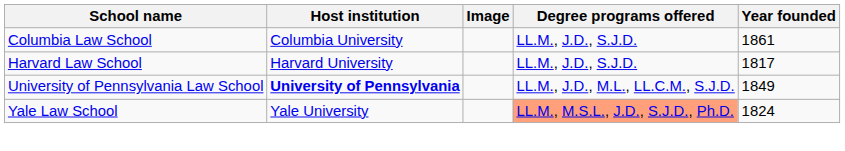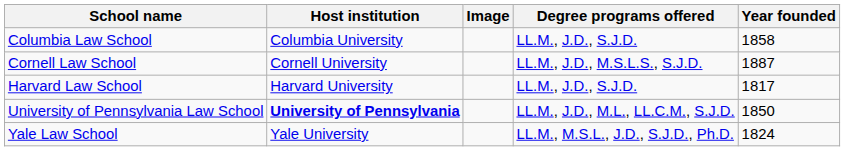 <table class="wikitable sortable">
 <tr>
 <th>School name</th>
 <th>Host institution</th>
 <th>Image</th>
 <th>Degree programs offered</th>
 <th>Year founded</th>
 </tr>
 <tr>
 <td><a href='#'>Columbia Law School</a></td>
 <td><a href='#'>Columbia University</a></td>
 <td></td>
 <td><a href='#'>LL.M.</a>, <a href='#'>J.D.</a>, <a href='#'>S.J.D.</a></td>
-<td>1861</td>
+<td>1858</td>
+</tr>
+<tr>
+<td><a href='#'>Cornell Law School</a></td>
+<td><a href='#'>Cornell University</a></td>
+<td></td>
+<td><a href='#'>LL.M.</a>, <a href='#'>J.D.</a>, <a href='#'>M.S.L.S.</a>, <a href='#'>S.J.D.</a></td>
+<td>1887</td>
 </tr>
 <tr>
 <td><a href='#'>Harvard Law School</a></td>
 <td><a href='#'>Harvard University</a></td>
 <td></td>
 <td><a href='#'>LL.M.</a>, <a href='#'>J.D.</a>, <a href='#'>S.J.D.</a></td>
 <td>1817</td>
 </tr>
 <tr>
 <td><a href='#'>University of Pennsylvania Law School</a></td>
 <td><strong><a href='#'>University of Pennsylvania</a></strong></td>
 <td></td>
 <td><a href='#'>LL.M.</a>, <a href='#'>J.D.</a>, <a href='#'>M.L.</a>, <a href='#'>LL.C.M.</a>, <a href='#'>S.J.D.</a></td>
-<td>1849</td>
+<td>1850</td>
 </tr>
 <tr>
 <td><a href='#'>Yale Law School</a></td>
 <td><a href='#'>Yale University</a></td>
 <td></td>
-<td style="background: lightsalmon;"><a href='#'>LL.M.</a>, <a href='#'>M.S.L.</a>, <a href='#'>J.D.</a>, <a href='#'>S.J.D.</a>, <a href='#'>Ph.D.</a></td>
+<td><a href='#'>LL.M.</a>, <a href='#'>M.S.L.</a>, <a href='#'>J.D.</a>, <a href='#'>S.J.D.</a>, <a href='#'>Ph.D.</a></td>
 <td>1824</td>
 </tr>
 </table>
